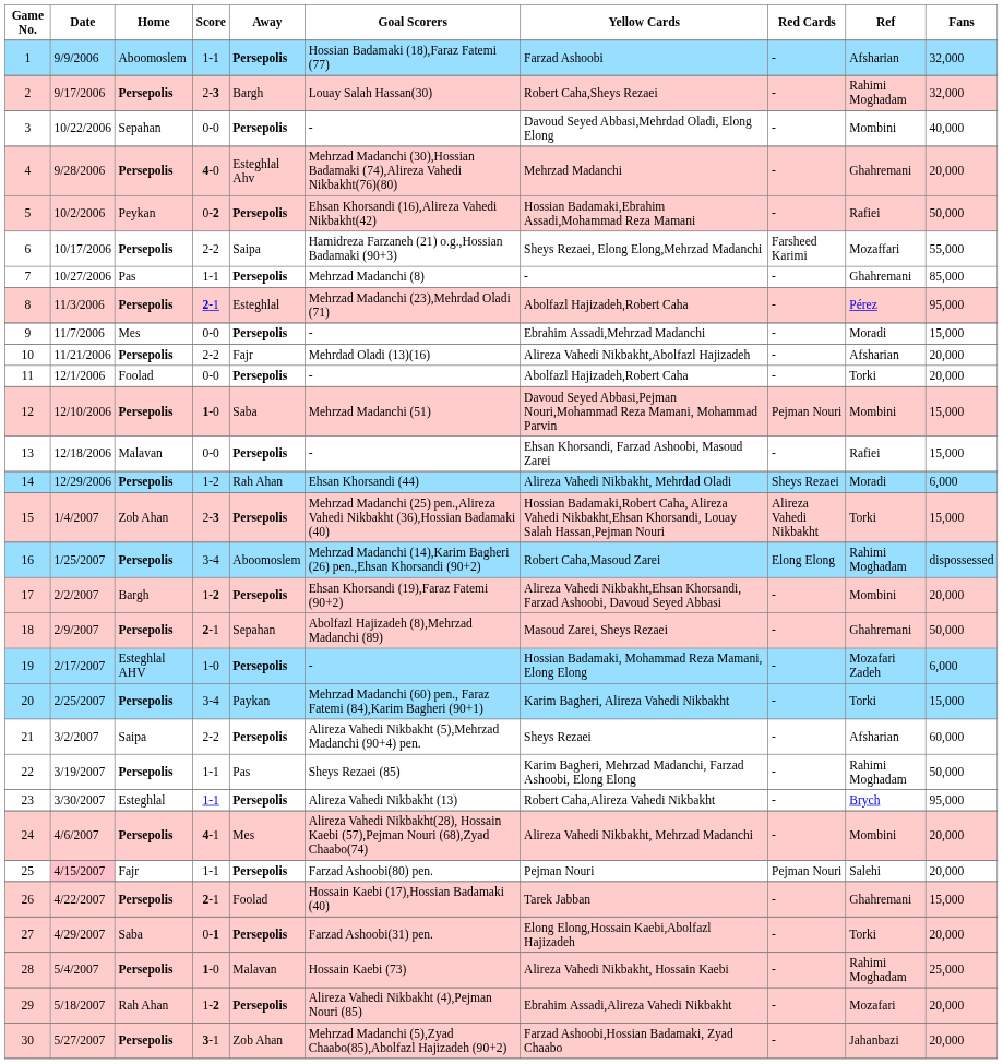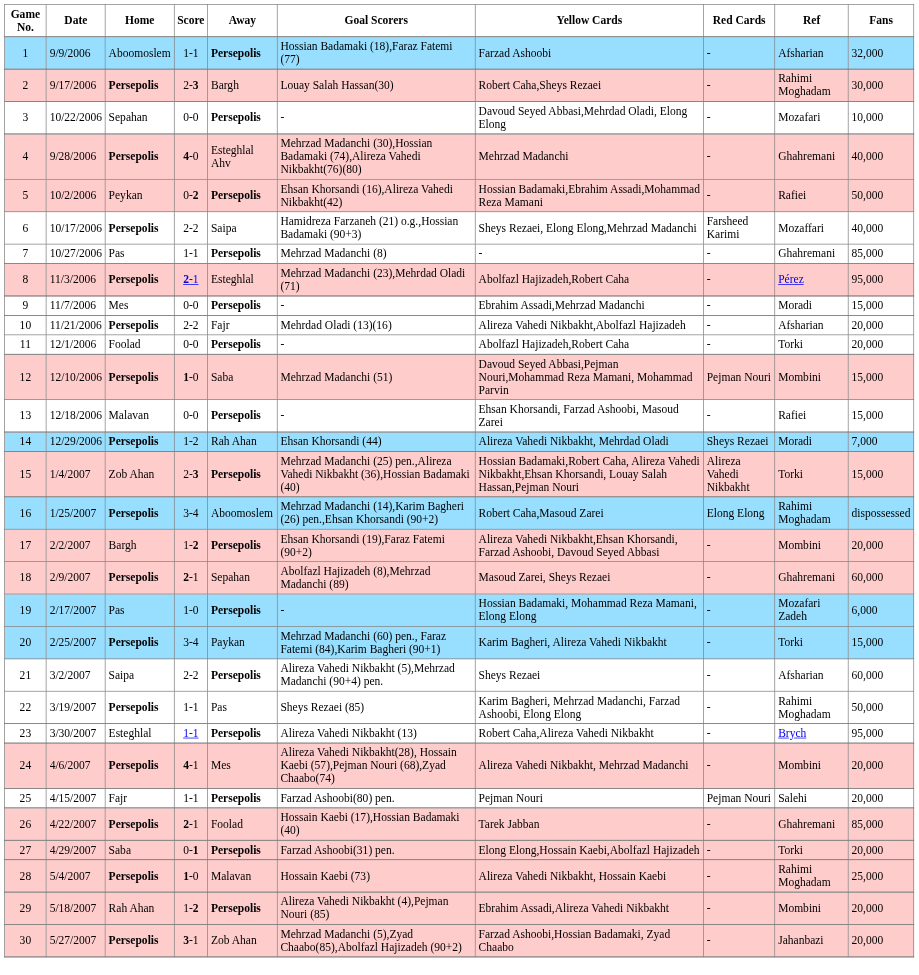 <table class="toccolours" border="1" cellpadding="4" cellspacing="0" style="border-collapse: collapse; margin:0;">
 <tr>
 <th>Game No.</th>
 <th>Date</th>
 <th>Home</th>
 <th>Score</th>
 <th>Away</th>
 <th>Goal Scorers</th>
 <th>Yellow Cards</th>
 <th>Red Cards</th>
 <th>Ref</th>
 <th>Fans</th>
 </tr>
 <tr>
 </tr>
 <tr style="background: #97DEFF;">
 <td style="text-align:center;">1</td>
 <td>9/9/2006</td>
 <td>Aboomoslem</td>
 <td style="text-align:center;">1-1</td>
 <td><strong>Persepolis</strong></td>
 <td>Hossian Badamaki (18),Faraz Fatemi (77)</td>
 <td>Farzad Ashoobi</td>
 <td>-</td>
 <td>Afsharian</td>
 <td>32,000</td>
 </tr>
 <tr>
 </tr>
 <tr style="background: #FFCCCC;">
 <td style="text-align:center;">2</td>
 <td>9/17/2006</td>
 <td><strong>Persepolis</strong></td>
 <td style="text-align:center;">2-<strong>3</strong></td>
 <td>Bargh</td>
 <td>Louay Salah Hassan(30)</td>
 <td>Robert Caha,Sheys Rezaei</td>
 <td>-</td>
 <td>Rahimi Moghadam</td>
-<td>32,000</td>
+<td>30,000</td>
 </tr>
 <tr>
 </tr>
 <tr>
 <td style="text-align:center;">3</td>
 <td>10/22/2006</td>
 <td>Sepahan</td>
 <td style="text-align:center;">0-0</td>
 <td><strong>Persepolis</strong></td>
 <td>-</td>
 <td>Davoud Seyed Abbasi,Mehrdad Oladi, Elong Elong</td>
 <td>-</td>
-<td>Mombini</td>
-<td>40,000</td>
+<td>Mozafari</td>
+<td>10,000</td>
 </tr>
 <tr>
 </tr>
 <tr style="background: #FFCCCC;">
 <td style="text-align:center;">4</td>
 <td>9/28/2006</td>
 <td><strong>Persepolis</strong></td>
 <td style="text-align:center;"><strong>4</strong>-0</td>
 <td>Esteghlal Ahv</td>
 <td>Mehrzad Madanchi (30),Hossian Badamaki (74),Alireza Vahedi Nikbakht(76)(80)</td>
 <td>Mehrzad Madanchi</td>
 <td>-</td>
 <td>Ghahremani</td>
-<td>20,000</td>
+<td>40,000</td>
 </tr>
 <tr style="background: #FFCCCC;">
 <td style="text-align:center;">5</td>
 <td>10/2/2006</td>
 <td>Peykan</td>
 <td style="text-align:center;">0-<strong>2</strong></td>
 <td><strong>Persepolis</strong></td>
 <td>Ehsan Khorsandi (16),Alireza Vahedi Nikbakht(42)</td>
 <td>Hossian Badamaki,Ebrahim Assadi,Mohammad Reza Mamani</td>
 <td>-</td>
 <td>Rafiei</td>
 <td>50,000</td>
 </tr>
 <tr>
 <td style="text-align:center;">6</td>
 <td>10/17/2006</td>
 <td><strong>Persepolis</strong></td>
 <td style="text-align:center;">2-2</td>
 <td>Saipa</td>
 <td>Hamidreza Farzaneh (21) o.g.,Hossian Badamaki (90+3)</td>
 <td>Sheys Rezaei, Elong Elong,Mehrzad Madanchi</td>
 <td>Farsheed Karimi</td>
 <td>Mozaffari</td>
-<td>55,000</td>
+<td>40,000</td>
 </tr>
 <tr>
 <td style="text-align:center;">7</td>
 <td>10/27/2006</td>
 <td>Pas</td>
 <td style="text-align:center;">1-1</td>
 <td><strong>Persepolis</strong></td>
 <td>Mehrzad Madanchi (8)</td>
 <td>-</td>
 <td>-</td>
 <td>Ghahremani</td>
 <td>85,000</td>
 </tr>
 <tr>
 </tr>
 <tr style="background: #FFCCCC;">
 <td style="text-align:center;">8</td>
 <td>11/3/2006</td>
 <td><strong>Persepolis</strong></td>
 <td style="text-align:center;"><a href='#'><strong>2</strong>-1</a></td>
 <td>Esteghlal</td>
 <td>Mehrzad Madanchi (23),Mehrdad Oladi (71)</td>
 <td>Abolfazl Hajizadeh,Robert Caha</td>
 <td>-</td>
 <td><a href='#'>Pérez</a></td>
 <td>95,000</td>
 </tr>
 <tr>
 </tr>
 <tr>
 <td style="text-align:center;">9</td>
 <td>11/7/2006</td>
 <td>Mes</td>
 <td style="text-align:center;">0-0</td>
 <td><strong>Persepolis</strong></td>
 <td>-</td>
 <td>Ebrahim Assadi,Mehrzad Madanchi</td>
 <td>-</td>
 <td>Moradi</td>
 <td>15,000</td>
 </tr>
 <tr>
 </tr>
 <tr>
 <td style="text-align:center;">10</td>
 <td>11/21/2006</td>
 <td><strong>Persepolis</strong></td>
 <td style="text-align:center;">2-2</td>
 <td>Fajr</td>
 <td>Mehrdad Oladi (13)(16)</td>
 <td>Alireza Vahedi Nikbakht,Abolfazl Hajizadeh</td>
 <td>-</td>
 <td>Afsharian</td>
 <td>20,000</td>
 </tr>
 <tr>
 <td style="text-align:center;">11</td>
 <td>12/1/2006</td>
 <td>Foolad</td>
 <td style="text-align:center;">0-0</td>
 <td><strong>Persepolis</strong></td>
 <td>-</td>
 <td>Abolfazl Hajizadeh,Robert Caha</td>
 <td>-</td>
 <td>Torki</td>
 <td>20,000</td>
 </tr>
 <tr>
 </tr>
 <tr style="background: #FFCCCC;">
 <td style="text-align:center;">12</td>
 <td>12/10/2006</td>
 <td><strong>Persepolis</strong></td>
 <td style="text-align:center;"><strong>1</strong>-0</td>
 <td>Saba</td>
 <td>Mehrzad Madanchi (51)</td>
 <td>Davoud Seyed Abbasi,Pejman Nouri,Mohammad  Reza Mamani, Mohammad  Parvin</td>
 <td>Pejman Nouri</td>
 <td>Mombini</td>
 <td>15,000</td>
 </tr>
 <tr>
 <td style="text-align:center;">13</td>
 <td>12/18/2006</td>
 <td>Malavan</td>
 <td style="text-align:center;">0-0</td>
 <td><strong>Persepolis</strong></td>
 <td>-</td>
 <td>Ehsan Khorsandi, Farzad Ashoobi, Masoud Zarei</td>
 <td>-</td>
 <td>Rafiei</td>
 <td>15,000</td>
 </tr>
 <tr>
 </tr>
 <tr style="background: #97DEFF;">
 <td style="text-align:center;">14</td>
 <td>12/29/2006</td>
 <td><strong>Persepolis</strong></td>
 <td style="text-align:center;">1-2</td>
 <td>Rah Ahan</td>
 <td>Ehsan Khorsandi (44)</td>
 <td>Alireza Vahedi Nikbakht, Mehrdad Oladi</td>
 <td>Sheys Rezaei</td>
 <td>Moradi</td>
-<td>6,000</td>
+<td>7,000</td>
 </tr>
 <tr>
 </tr>
 <tr style="background: #FFCCCC;">
 <td style="text-align:center;">15</td>
 <td>1/4/2007</td>
 <td>Zob Ahan</td>
 <td style="text-align:center;">2-<strong>3</strong></td>
 <td><strong>Persepolis</strong></td>
 <td>Mehrzad Madanchi (25) pen.,Alireza Vahedi Nikbakht (36),Hossian Badamaki (40)</td>
 <td>Hossian Badamaki,Robert Caha, Alireza Vahedi Nikbakht,Ehsan Khorsandi, Louay Salah Hassan,Pejman Nouri</td>
 <td>Alireza Vahedi Nikbakht</td>
 <td>Torki</td>
 <td>15,000</td>
 </tr>
 <tr>
 </tr>
 <tr style="background: #97DEFF;">
 <td style="text-align:center;">16</td>
 <td>1/25/2007</td>
 <td><strong>Persepolis</strong></td>
 <td style="text-align:center;">3-4</td>
 <td>Aboomoslem</td>
 <td>Mehrzad Madanchi (14),Karim Bagheri (26) pen.,Ehsan Khorsandi (90+2)</td>
 <td>Robert Caha,Masoud Zarei</td>
 <td>Elong Elong</td>
 <td>Rahimi Moghadam</td>
 <td>dispossessed</td>
 </tr>
 <tr style="background: #FFCCCC;">
 <td style="text-align:center;">17</td>
 <td>2/2/2007</td>
 <td>Bargh</td>
 <td style="text-align:center;">1-<strong>2</strong></td>
 <td><strong>Persepolis</strong></td>
 <td>Ehsan Khorsandi (19),Faraz Fatemi (90+2)</td>
 <td>Alireza Vahedi Nikbakht,Ehsan Khorsandi, Farzad Ashoobi, Davoud Seyed Abbasi</td>
 <td>-</td>
 <td>Mombini</td>
 <td>20,000</td>
 </tr>
 <tr style="background: #FFCCCC;">
 <td style="text-align:center;">18</td>
 <td>2/9/2007</td>
 <td><strong>Persepolis</strong></td>
 <td style="text-align:center;"><strong>2</strong>-1</td>
 <td>Sepahan</td>
 <td>Abolfazl Hajizadeh (8),Mehrzad Madanchi (89)</td>
 <td>Masoud Zarei, Sheys Rezaei</td>
 <td>-</td>
 <td>Ghahremani</td>
-<td>50,000</td>
+<td>60,000</td>
 </tr>
 <tr style="background: #97DEFF;">
 <td style="text-align:center;">19</td>
 <td>2/17/2007</td>
-<td>Esteghlal AHV</td>
+<td>Pas</td>
 <td style="text-align:center;">1-0</td>
 <td><strong>Persepolis</strong></td>
 <td>-</td>
 <td>Hossian Badamaki, Mohammad  Reza Mamani, Elong Elong</td>
 <td>-</td>
 <td>Mozafari Zadeh</td>
 <td>6,000</td>
 </tr>
 <tr style="background: #97DEFF;">
 <td style="text-align:center;">20</td>
 <td>2/25/2007</td>
 <td><strong>Persepolis</strong></td>
 <td style="text-align:center;">3-4</td>
 <td>Paykan</td>
 <td>Mehrzad Madanchi (60) pen., Faraz Fatemi (84),Karim Bagheri (90+1)</td>
 <td>Karim Bagheri, Alireza Vahedi Nikbakht</td>
 <td>-</td>
 <td>Torki</td>
 <td>15,000</td>
 </tr>
 <tr>
 <td style="text-align:center;">21</td>
 <td>3/2/2007</td>
 <td>Saipa</td>
 <td style="text-align:center;">2-2</td>
 <td><strong>Persepolis</strong></td>
 <td>Alireza Vahedi Nikbakht (5),Mehrzad Madanchi (90+4) pen.</td>
 <td>Sheys Rezaei</td>
 <td>-</td>
 <td>Afsharian</td>
 <td>60,000</td>
 </tr>
 <tr>
 <td style="text-align:center;">22</td>
 <td>3/19/2007</td>
 <td><strong>Persepolis</strong></td>
 <td style="text-align:center;">1-1</td>
 <td>Pas</td>
 <td>Sheys Rezaei (85)</td>
 <td>Karim Bagheri, Mehrzad Madanchi, Farzad Ashoobi, Elong Elong</td>
 <td>-</td>
 <td>Rahimi Moghadam</td>
 <td>50,000</td>
 </tr>
 <tr>
 </tr>
 <tr>
 <td style="text-align:center;">23</td>
 <td>3/30/2007</td>
 <td>Esteghlal</td>
 <td style="text-align:center;"><a href='#'>1-1</a></td>
 <td><strong>Persepolis</strong></td>
 <td>Alireza Vahedi Nikbakht (13)</td>
 <td>Robert Caha,Alireza Vahedi Nikbakht</td>
 <td>-</td>
 <td><a href='#'>Brych</a></td>
 <td>95,000</td>
 </tr>
 <tr>
 </tr>
 <tr style="background: #FFCCCC;">
 <td style="text-align:center;">24</td>
 <td>4/6/2007</td>
 <td><strong>Persepolis</strong></td>
 <td style="text-align:center;"><strong>4</strong>-1</td>
 <td>Mes</td>
 <td>Alireza Vahedi Nikbakht(28), Hossain Kaebi (57),Pejman Nouri (68),Zyad Chaabo(74)</td>
 <td>Alireza Vahedi Nikbakht, Mehrzad Madanchi</td>
 <td>-</td>
 <td>Mombini</td>
 <td>20,000</td>
 </tr>
 <tr>
 </tr>
 <tr>
 <td style="text-align:center;">25</td>
-<td style="background: pink;">4/15/2007</td>
+<td>4/15/2007</td>
 <td>Fajr</td>
 <td style="text-align:center;">1-1</td>
 <td><strong>Persepolis</strong></td>
 <td>Farzad Ashoobi(80) pen.</td>
 <td>Pejman Nouri</td>
 <td>Pejman Nouri</td>
 <td>Salehi</td>
 <td>20,000</td>
 </tr>
 <tr>
 </tr>
 <tr style="background: #FFCCCC;">
 <td style="text-align:center;">26</td>
 <td>4/22/2007</td>
 <td><strong>Persepolis</strong></td>
 <td style="text-align:center;"><strong>2</strong>-1</td>
 <td>Foolad</td>
 <td>Hossain Kaebi (17),Hossian Badamaki (40)</td>
 <td>Tarek Jabban</td>
 <td>-</td>
 <td>Ghahremani</td>
-<td>15,000</td>
+<td>85,000</td>
 </tr>
 <tr>
 </tr>
 <tr style="background: #FFCCCC;">
 <td style="text-align:center;">27</td>
 <td>4/29/2007</td>
 <td>Saba</td>
 <td style="text-align:center;">0-<strong>1</strong></td>
 <td><strong>Persepolis</strong></td>
 <td>Farzad Ashoobi(31) pen.</td>
 <td>Elong Elong,Hossain Kaebi,Abolfazl Hajizadeh</td>
 <td>-</td>
 <td>Torki</td>
 <td>20,000</td>
 </tr>
 <tr>
 </tr>
 <tr style="background: #FFCCCC;">
 <td style="text-align:center;">28</td>
 <td>5/4/2007</td>
 <td><strong>Persepolis</strong></td>
 <td style="text-align:center;"><strong>1</strong>-0</td>
 <td>Malavan</td>
 <td>Hossain Kaebi (73)</td>
 <td>Alireza Vahedi Nikbakht, Hossain Kaebi</td>
 <td>-</td>
 <td>Rahimi Moghadam</td>
 <td>25,000</td>
 </tr>
 <tr>
 </tr>
 <tr style="background: #FFCCCC;">
 <td style="text-align:center;">29</td>
 <td>5/18/2007</td>
 <td>Rah Ahan</td>
 <td style="text-align:center;">1-<strong>2</strong></td>
 <td><strong>Persepolis</strong></td>
 <td>Alireza Vahedi Nikbakht (4),Pejman Nouri (85)</td>
 <td>Ebrahim Assadi,Alireza Vahedi Nikbakht</td>
 <td>-</td>
-<td>Mozafari</td>
+<td>Mombini</td>
 <td>20,000</td>
 </tr>
 <tr>
 </tr>
 <tr style="background: #FFCCCC;">
 <td style="text-align:center;">30</td>
 <td>5/27/2007</td>
 <td><strong>Persepolis</strong></td>
 <td style="text-align:center;"><strong>3</strong>-1</td>
 <td>Zob Ahan</td>
 <td>Mehrzad Madanchi (5),Zyad Chaabo(85),Abolfazl Hajizadeh (90+2)</td>
 <td>Farzad Ashoobi,Hossian Badamaki, Zyad Chaabo</td>
 <td>-</td>
 <td>Jahanbazi</td>
 <td>20,000</td>
 </tr>
 <tr>
 </tr>
 </table>
